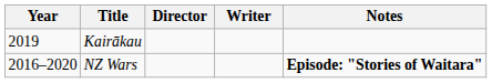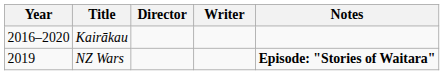 <table class="wikitable">
 <tr>
 <th>Year</th>
 <th>Title</th>
 <th width=65>Director</th>
 <th width=65>Writer</th>
 <th>Notes</th>
 </tr>
 <tr>
-<td>2019</td>
+<td>2016–2020</td>
 <td><em>Kairākau</em></td>
 <td></td>
 <td></td>
 <td></td>
 </tr>
 <tr>
-<td>2016–2020</td>
+<td>2019</td>
 <td><em>NZ Wars</em></td>
 <td></td>
 <td></td>
 <td><strong>Episode: "Stories of Waitara"</strong></td>
 </tr>
 </table>
